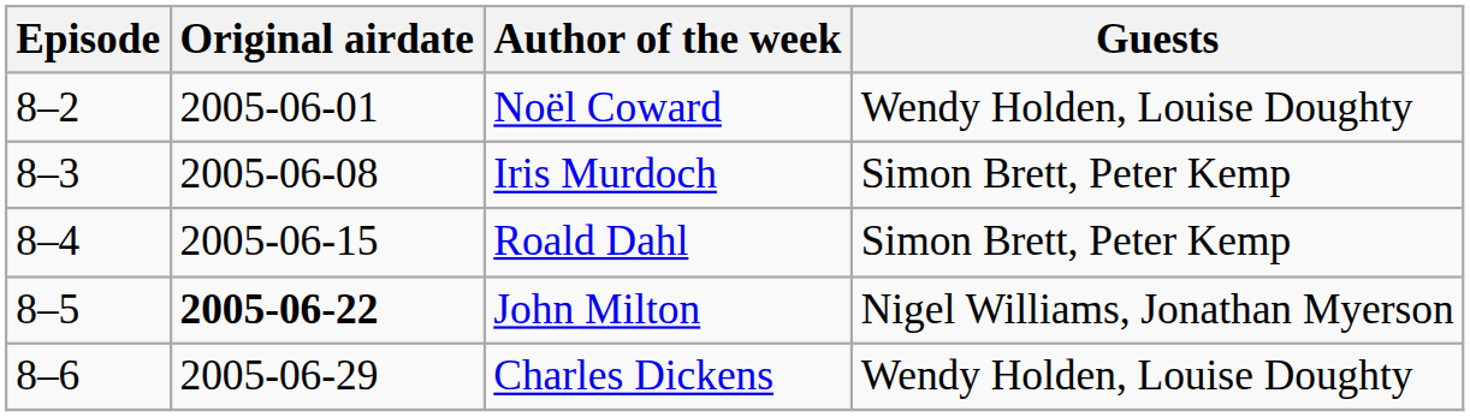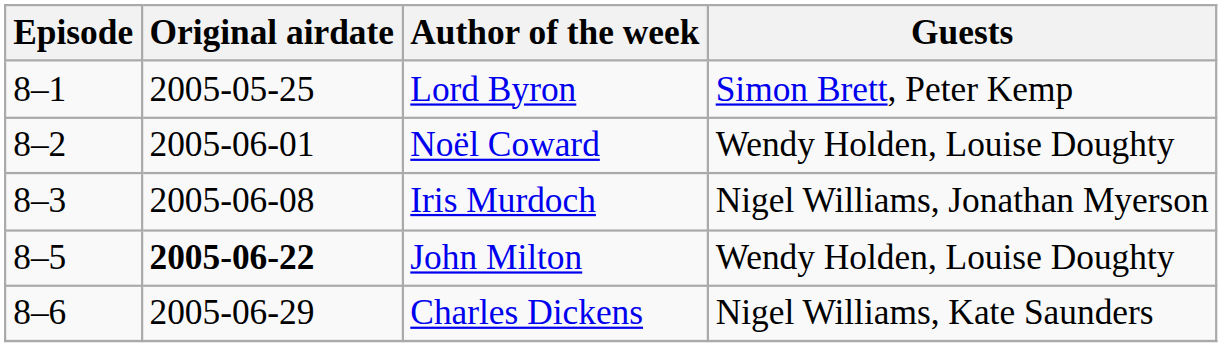 <table class="wikitable">
 <tr>
 <th>Episode</th>
 <th>Original airdate</th>
 <th>Author of the week</th>
 <th>Guests</th>
+</tr>
+<tr>
+<td>8–1</td>
+<td>2005-05-25</td>
+<td><a href='#'>Lord Byron</a></td>
+<td><a href='#'>Simon Brett</a>, Peter Kemp</td>
 </tr>
 <tr>
 <td>8–2</td>
 <td>2005-06-01</td>
 <td><a href='#'>Noël Coward</a></td>
 <td>Wendy Holden, Louise Doughty</td>
 </tr>
 <tr>
 <td>8–3</td>
 <td>2005-06-08</td>
 <td><a href='#'>Iris Murdoch</a></td>
-<td>Simon Brett, Peter Kemp</td>
-</tr>
-<tr>
-<td>8–4</td>
-<td>2005-06-15</td>
-<td><a href='#'>Roald Dahl</a></td>
-<td>Simon Brett, Peter Kemp</td>
+<td>Nigel Williams, Jonathan Myerson</td>
 </tr>
 <tr>
 <td>8–5</td>
 <td><strong>2005-06-22</strong></td>
 <td><a href='#'>John Milton</a></td>
-<td>Nigel Williams, Jonathan Myerson</td>
+<td>Wendy Holden, Louise Doughty</td>
 </tr>
 <tr>
 <td>8–6</td>
 <td>2005-06-29</td>
 <td><a href='#'>Charles Dickens</a></td>
-<td>Wendy Holden, Louise Doughty</td>
+<td>Nigel Williams, Kate Saunders</td>
 </tr>
 <tr>
 </tr>
 </table>
